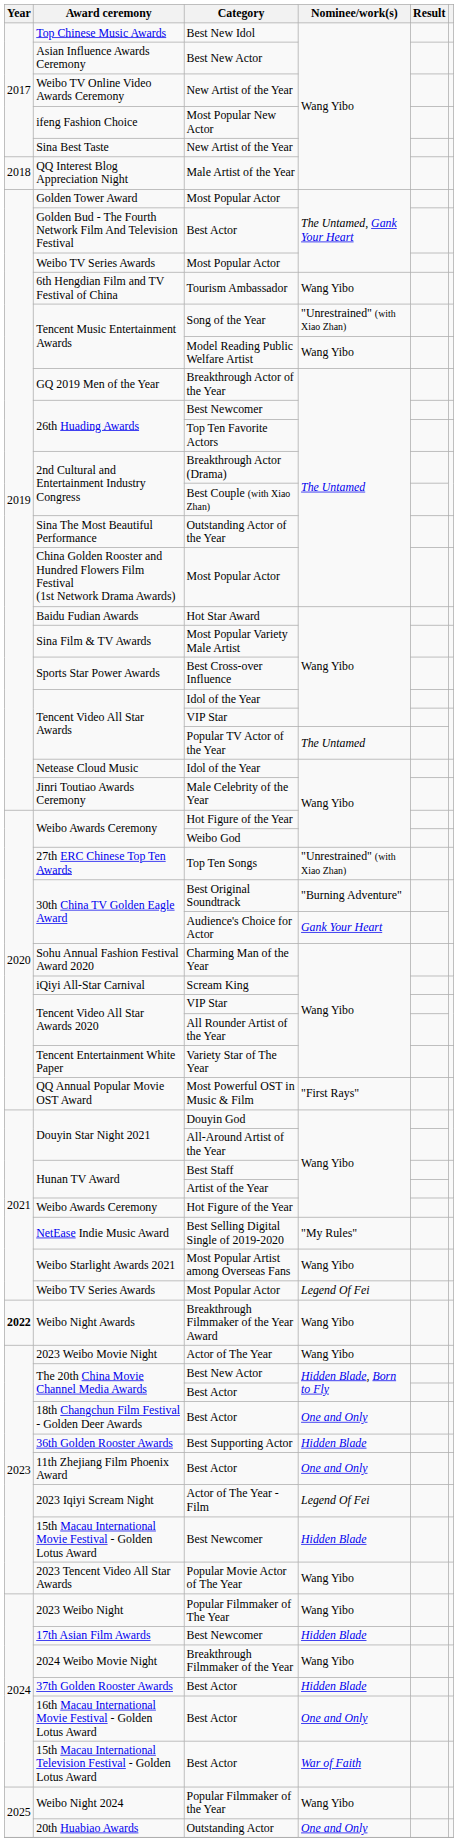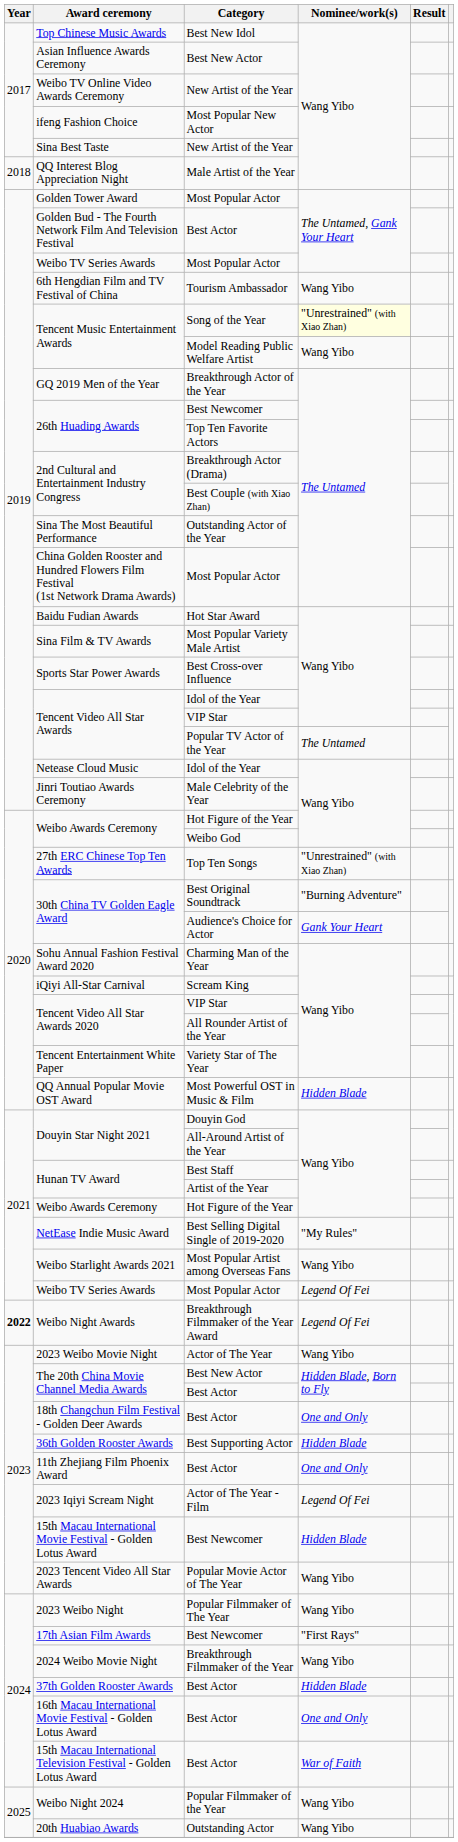 <table class="wikitable sortable plainrowheaders">
 <tr>
 <th>Year</th>
 <th>Award ceremony</th>
 <th>Category</th>
 <th>Nominee/work(s)</th>
 <th>Result</th>
 <th class="unsortable"></th>
 </tr>
 <tr>
 <td rowspan=5>2017</td>
 <td><a href='#'>Top Chinese Music Awards</a></td>
 <td>Best New Idol</td>
 <td rowspan="6">Wang Yibo</td>
 <td></td>
 <td></td>
 </tr>
 <tr>
 <td>Asian Influence Awards Ceremony</td>
 <td>Best New Actor</td>
 <td></td>
 <td></td>
 </tr>
 <tr>
 <td>Weibo TV Online Video Awards Ceremony</td>
 <td>New Artist of the Year</td>
 <td></td>
 <td></td>
 </tr>
 <tr>
 <td>ifeng Fashion Choice</td>
 <td>Most Popular New Actor</td>
 <td></td>
 <td></td>
 </tr>
 <tr>
 <td>Sina Best Taste</td>
 <td>New Artist of the Year</td>
 <td></td>
 <td></td>
 </tr>
 <tr>
 <td rowspan=1>2018</td>
 <td>QQ Interest Blog Appreciation Night</td>
 <td>Male Artist of the Year</td>
 <td></td>
 <td></td>
 </tr>
 <tr>
 <td rowspan="21">2019</td>
 <td>Golden Tower Award</td>
 <td>Most Popular Actor</td>
 <td rowspan=3><em>The Untamed</em>, <em><a href='#'>Gank Your Heart</a></em></td>
 <td></td>
 <td></td>
 </tr>
 <tr>
 <td>Golden Bud - The Fourth Network Film And Television Festival</td>
 <td>Best Actor</td>
 <td></td>
 <td></td>
 </tr>
 <tr>
 <td>Weibo TV Series Awards</td>
 <td>Most Popular Actor</td>
 <td></td>
 <td></td>
 </tr>
 <tr>
 <td>6th Hengdian Film and TV Festival of China</td>
 <td>Tourism Ambassador</td>
 <td>Wang Yibo</td>
 <td></td>
 <td></td>
 </tr>
 <tr>
 <td rowspan=2>Tencent Music Entertainment Awards</td>
 <td>Song of the Year</td>
-<td>"Unrestrained" <small>(with Xiao Zhan)</small></td>
+<td style="background: lightyellow;">"Unrestrained" <small>(with Xiao Zhan)</small></td>
 <td></td>
 <td></td>
 </tr>
 <tr>
 <td>Model Reading Public Welfare Artist</td>
 <td>Wang Yibo</td>
 <td></td>
 <td></td>
 </tr>
 <tr>
 <td>GQ 2019 Men of the Year</td>
 <td>Breakthrough Actor of the Year</td>
 <td rowspan=7><em><a href='#'>The Untamed</a></em></td>
 <td></td>
 <td></td>
 </tr>
 <tr>
 <td rowspan=2>26th <a href='#'>Huading Awards</a></td>
 <td>Best Newcomer</td>
 <td></td>
 <td></td>
 </tr>
 <tr>
 <td>Top Ten Favorite Actors</td>
 <td></td>
 <td></td>
 </tr>
 <tr>
 <td rowspan=2>2nd Cultural and Entertainment Industry Congress</td>
 <td>Breakthrough Actor (Drama)</td>
 <td></td>
 <td rowspan=2></td>
 </tr>
 <tr>
 <td>Best Couple <small>(with Xiao Zhan)</small></td>
 <td></td>
 </tr>
 <tr>
 <td>Sina The Most Beautiful Performance</td>
 <td>Outstanding Actor of the Year</td>
 <td></td>
 <td></td>
 </tr>
 <tr>
 <td>China Golden Rooster and Hundred Flowers Film Festival <br> (1st Network Drama Awards)</td>
 <td>Most Popular Actor</td>
 <td></td>
 <td></td>
 </tr>
 <tr>
 <td>Baidu Fudian Awards</td>
 <td>Hot Star Award</td>
 <td rowspan="5">Wang Yibo</td>
 <td></td>
 <td></td>
 </tr>
 <tr>
 <td>Sina Film & TV Awards</td>
 <td>Most Popular Variety Male Artist</td>
 <td></td>
 <td></td>
 </tr>
 <tr>
 <td>Sports Star Power Awards</td>
 <td>Best Cross-over Influence</td>
 <td></td>
 <td></td>
 </tr>
 <tr>
 <td rowspan=3>Tencent Video All Star Awards</td>
 <td>Idol of the Year</td>
 <td></td>
 <td></td>
 </tr>
 <tr>
 <td>VIP Star</td>
 <td></td>
 <td rowspan=2></td>
 </tr>
 <tr>
 <td>Popular TV Actor of the Year</td>
 <td><em>The Untamed</em></td>
 <td></td>
 </tr>
 <tr>
 <td>Netease Cloud Music</td>
 <td>Idol of the Year</td>
 <td rowspan="4">Wang Yibo</td>
 <td></td>
 <td></td>
 </tr>
 <tr>
 <td>Jinri Toutiao Awards Ceremony</td>
 <td>Male Celebrity of the Year</td>
 <td></td>
 <td></td>
 </tr>
 <tr>
 <td rowspan=11>2020</td>
 <td rowspan=2>Weibo Awards Ceremony</td>
 <td>Hot Figure of the Year</td>
 <td></td>
 <td></td>
 </tr>
 <tr>
 <td>Weibo God</td>
 <td></td>
 <td></td>
 </tr>
 <tr>
 <td>27th <a href='#'>ERC Chinese Top Ten Awards</a></td>
 <td>Top Ten Songs</td>
 <td>"Unrestrained" <small>(with Xiao Zhan)</small></td>
 <td></td>
 <td></td>
 </tr>
 <tr>
 <td rowspan=2>30th <a href='#'>China TV Golden Eagle Award</a></td>
 <td>Best Original Soundtrack</td>
 <td>"Burning Adventure"</td>
 <td></td>
 <td rowspan=2></td>
 </tr>
 <tr>
 <td>Audience's Choice for Actor</td>
 <td><em><a href='#'>Gank Your Heart</a></em></td>
 <td></td>
 </tr>
 <tr>
 <td>Sohu Annual Fashion Festival Award 2020</td>
 <td>Charming Man of the Year</td>
 <td rowspan=5>Wang Yibo</td>
 <td></td>
 <td rowspan=1></td>
 </tr>
 <tr>
 <td>iQiyi All-Star Carnival</td>
 <td>Scream King</td>
 <td></td>
 <td rowspan=1></td>
 </tr>
 <tr>
 <td rowspan=2>Tencent Video All Star Awards 2020</td>
 <td>VIP Star</td>
 <td></td>
 <td rowspan=2></td>
 </tr>
 <tr>
 <td>All Rounder Artist of the Year</td>
 <td></td>
 </tr>
 <tr>
 <td>Tencent Entertainment White Paper</td>
 <td>Variety Star of The Year</td>
 <td></td>
 <td rowspan=1></td>
 </tr>
 <tr>
 <td rowspan=1>QQ Annual Popular Movie OST Award</td>
 <td>Most Powerful OST in Music & Film</td>
-<td rowspan=1>"First Rays"</td>
+<td><em><a href='#'>Hidden Blade</a></em></td>
 <td></td>
 <td rowspan=1></td>
 </tr>
 <tr>
 <td rowspan="8">2021</td>
 <td rowspan=2>Douyin Star Night 2021</td>
 <td>Douyin God</td>
 <td rowspan=5>Wang Yibo</td>
 <td></td>
 <td rowspan=2></td>
 </tr>
 <tr>
 <td>All-Around Artist of the Year</td>
 <td></td>
 </tr>
 <tr>
 <td rowspan=2>Hunan TV Award</td>
 <td>Best Staff</td>
 <td></td>
 <td rowspan=2></td>
 </tr>
 <tr>
 <td>Artist of the Year</td>
 <td></td>
 </tr>
 <tr>
 <td>Weibo Awards Ceremony</td>
 <td>Hot Figure of the Year</td>
 <td></td>
 <td></td>
 </tr>
 <tr>
 <td><a href='#'>NetEase</a> Indie Music Award</td>
 <td>Best Selling Digital Single of 2019-2020</td>
 <td rowspan=1>"My Rules"</td>
 <td></td>
 <td></td>
 </tr>
 <tr>
 <td>Weibo Starlight Awards 2021</td>
 <td>Most Popular Artist among Overseas Fans</td>
 <td>Wang Yibo</td>
 <td></td>
 <td></td>
 </tr>
 <tr>
 <td>Weibo TV Series Awards</td>
 <td>Most Popular Actor</td>
 <td><em>Legend Of Fei</em></td>
 <td></td>
 <td></td>
 </tr>
 <tr>
 <td rowspan="1"><strong>2022</strong></td>
 <td rowspan=1>Weibo Night Awards</td>
 <td>Breakthrough Filmmaker of the Year Award</td>
-<td rowspan=1>Wang Yibo</td>
+<td><em>Legend Of Fei</em></td>
 <td></td>
 <td rowspan=1></td>
 </tr>
 <tr>
 <td rowspan="9">2023</td>
 <td rowspan=1>2023 Weibo Movie Night</td>
 <td>Actor of The Year</td>
 <td rowspan=1>Wang Yibo</td>
 <td></td>
 <td rowspan=1></td>
 </tr>
 <tr>
 <td rowspan="2">The 20th <a href='#'>China Movie Channel Media Awards</a></td>
 <td>Best New Actor</td>
 <td rowspan="2"><em><a href='#'>Hidden Blade</a></em>, <a href='#'><em>Born to Fly</em></a></td>
 <td></td>
 <td rowspan="1"></td>
 </tr>
 <tr>
 <td>Best Actor</td>
 <td></td>
 <td rowspan="1"></td>
 </tr>
 <tr>
 <td>18th <a href='#'>Changchun Film Festival</a> - Golden Deer Awards</td>
 <td>Best Actor</td>
 <td><em><a href='#'>One and Only</a></em></td>
 <td></td>
 <td></td>
 </tr>
 <tr>
 <td><a href='#'>36th Golden Rooster Awards</a></td>
 <td>Best Supporting Actor</td>
 <td><em><a href='#'>Hidden Blade</a></em></td>
 <td></td>
 <td></td>
 </tr>
 <tr>
 <td>11th Zhejiang Film Phoenix Award</td>
 <td>Best Actor</td>
 <td><em><a href='#'>One and Only</a></em></td>
 <td></td>
 <td></td>
 </tr>
 <tr>
 <td>2023 Iqiyi Scream Night</td>
 <td>Actor of The Year - Film</td>
 <td><em>Legend Of Fei</em></td>
 <td></td>
 <td></td>
 </tr>
 <tr>
 <td>15th <a href='#'>Macau International Movie Festival</a> - Golden Lotus Award</td>
 <td>Best Newcomer</td>
 <td><em><a href='#'>Hidden Blade</a></em></td>
 <td></td>
 <td></td>
 </tr>
 <tr>
 <td>2023 Tencent Video All Star Awards</td>
 <td>Popular Movie Actor of The Year</td>
 <td>Wang Yibo</td>
 <td></td>
 <td></td>
 </tr>
 <tr>
 <td rowspan="6">2024</td>
 <td>2023 Weibo Night</td>
 <td>Popular Filmmaker of The Year</td>
 <td>Wang Yibo</td>
 <td></td>
 <td></td>
 </tr>
 <tr>
 <td><a href='#'>17th Asian Film Awards</a></td>
 <td>Best Newcomer</td>
-<td><em><a href='#'>Hidden Blade</a></em></td>
+<td rowspan=1>"First Rays"</td>
 <td></td>
 <td></td>
 </tr>
 <tr>
 <td rowspan="1">2024 Weibo Movie Night</td>
 <td>Breakthrough Filmmaker of the Year</td>
 <td rowspan="1">Wang Yibo</td>
 <td></td>
 <td></td>
 </tr>
 <tr>
 <td><a href='#'>37th Golden Rooster Awards</a></td>
 <td>Best Actor</td>
 <td><em><a href='#'>Hidden Blade</a></em></td>
 <td></td>
 <td></td>
 </tr>
 <tr>
 <td>16th <a href='#'>Macau International Movie Festival</a> - Golden Lotus Award</td>
 <td>Best Actor</td>
 <td><em><a href='#'>One and Only</a></em></td>
 <td></td>
 <td></td>
 </tr>
 <tr>
 <td>15th <a href='#'>Macau International Television Festival</a> - Golden Lotus Award</td>
 <td>Best Actor</td>
 <td><em><a href='#'>War of Faith</a></em></td>
 <td></td>
 <td></td>
 </tr>
 <tr>
 <td rowspan="2">2025</td>
 <td>Weibo Night 2024</td>
 <td>Popular Filmmaker of the Year</td>
 <td>Wang Yibo</td>
 <td></td>
 <td></td>
 </tr>
 <tr>
 <td>20th <a href='#'>Huabiao Awards</a></td>
 <td>Outstanding Actor</td>
-<td><em><a href='#'>One and Only</a></em></td>
+<td rowspan="1">Wang Yibo</td>
 <td></td>
 <td></td>
 </tr>
 <tr>
 </tr>
 </table>
